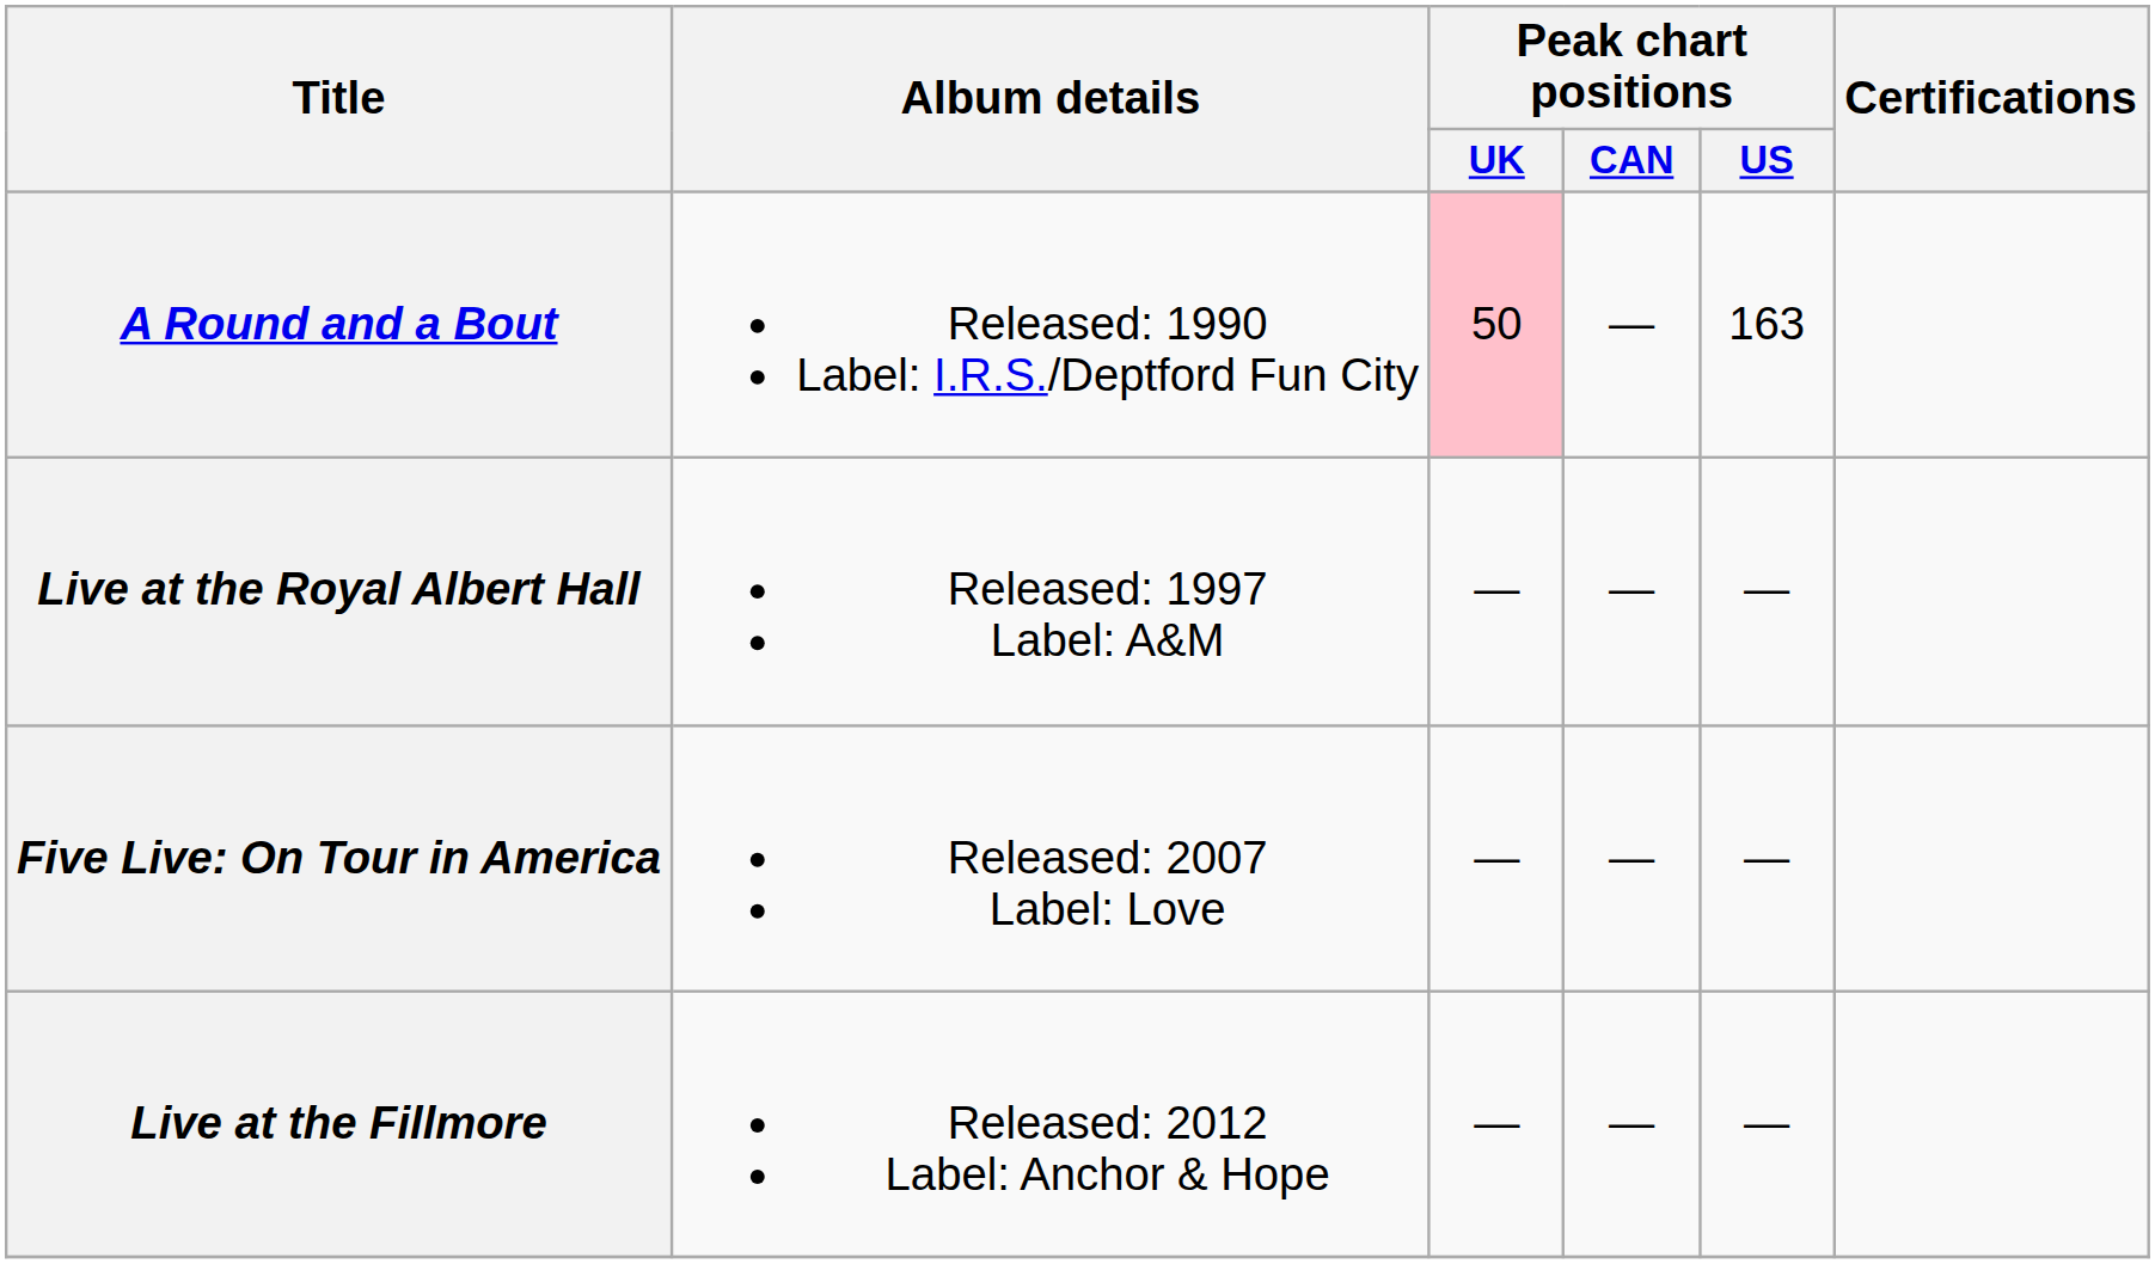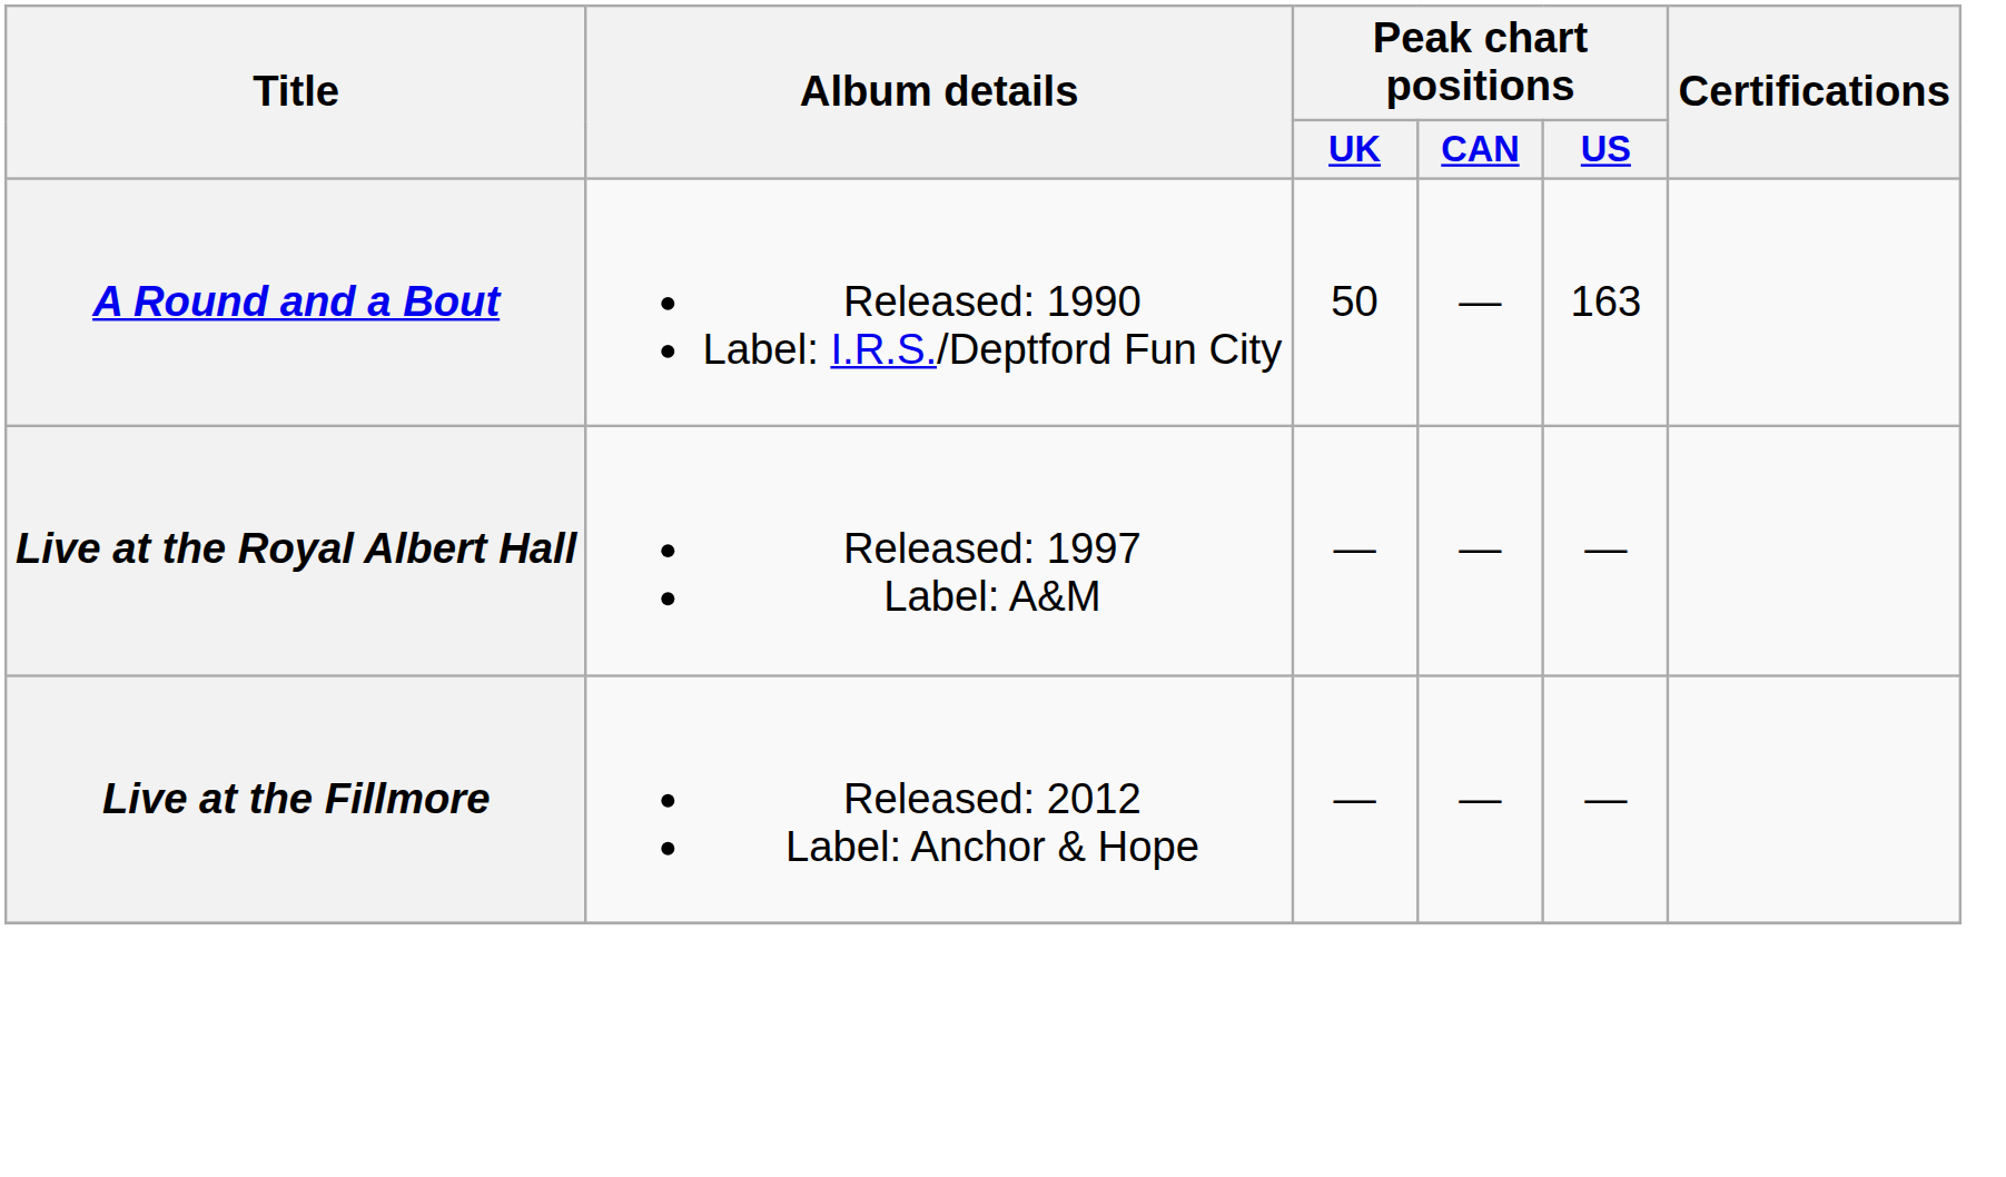 <table class="wikitable plainrowheaders" style="text-align:center;">
 <tr>
 <th rowspan="2">Title</th>
 <th rowspan="2">Album details</th>
 <th colspan="3">Peak chart positions</th>
 <th rowspan="2">Certifications</th>
 </tr>
 <tr>
 <th style="width:3em; font-size:85%"><a href='#'>UK</a><br></th>
 <th style="width:3em; font-size:85%"><a href='#'>CAN</a><br></th>
 <th style="width:3em; font-size:85%"><a href='#'>US</a><br></th>
 </tr>
 <tr>
 <th scope="row"><em><a href='#'>A Round and a Bout</a></em></th>
 <td><br><ul><li>Released: 1990</li><li>Label: <a href='#'>I.R.S.</a>/Deptford Fun City</li></ul></td>
-<td style="background: pink;">50</td>
+<td>50</td>
 <td>—</td>
 <td>163</td>
 <td></td>
 </tr>
 <tr>
 <th scope="row"><em>Live at the Royal Albert Hall</em></th>
 <td><br><ul><li>Released: 1997</li><li>Label: A&M</li></ul></td>
-<td>—</td>
-<td>—</td>
-<td>—</td>
-<td></td>
-</tr>
-<tr>
-<th scope="row"><em>Five Live: On Tour in America</em></th>
-<td><br><ul><li>Released: 2007</li><li>Label: Love</li></ul></td>
 <td>—</td>
 <td>—</td>
 <td>—</td>
 <td></td>
 </tr>
 <tr>
 <th scope="row"><em>Live at the Fillmore</em></th>
 <td><br><ul><li>Released: 2012</li><li>Label: Anchor & Hope</li></ul></td>
 <td>—</td>
 <td>—</td>
 <td>—</td>
 <td></td>
 </tr>
 <tr>
 </tr>
 </table>
